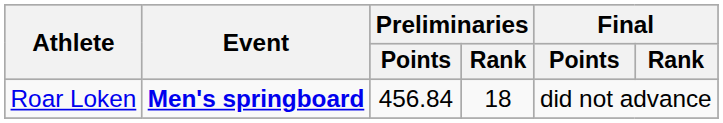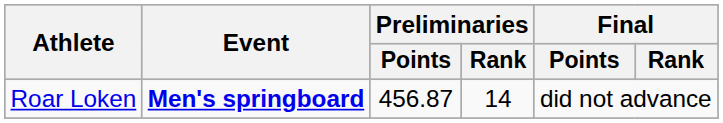 <table class=wikitable style="font-size:90%;">
 <tr>
 <th rowspan="2">Athlete</th>
 <th rowspan="2">Event</th>
 <th colspan="2">Preliminaries</th>
 <th colspan="2">Final</th>
 </tr>
 <tr style="font-size:95%">
 <th>Points</th>
 <th>Rank</th>
 <th>Points</th>
 <th>Rank</th>
 </tr>
 <tr align=center>
 <td align=left><a href='#'>Roar Loken</a></td>
 <td align=left><strong><a href='#'>Men's springboard</a></strong></td>
-<td>456.84</td>
-<td>18</td>
+<td>456.87</td>
+<td>14</td>
 <td colspan=2>did not advance</td>
 </tr>
 </table>
